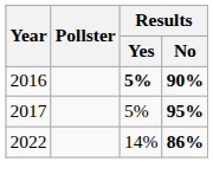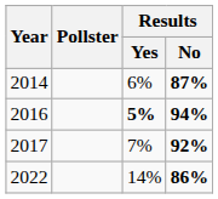 <table class="wikitable" style="margin:0 0 0.5em 1em; float:right; font-size:90%;">
 <tr>
 <th rowspan="2">Year</th>
 <th rowspan="2">Pollster</th>
 <th colspan="2">Results</th>
 </tr>
 <tr>
 <th><span>Yes</span></th>
 <th><span>No</span></th>
 </tr>
 <tr>
+<td>2014</td>
+<td></td>
+<td>6%</td>
+<td><span><strong>87%</strong></span></td>
+</tr>
+<tr>
 <td>2016</td>
 <td> </td>
 <td><strong>5%</strong></td>
-<td><span><strong>90%</strong></span></td>
+<td><span><strong>94%</strong></span></td>
 </tr>
 <tr>
 <td>2017</td>
 <td></td>
-<td>5%</td>
-<td><span><strong>95%</strong></span></td>
+<td>7%</td>
+<td><span><strong>92%</strong></span></td>
 </tr>
 <tr>
 <td>2022</td>
 <td></td>
 <td>14%</td>
 <td><span><strong>86%</strong></span></td>
 </tr>
 </table>
